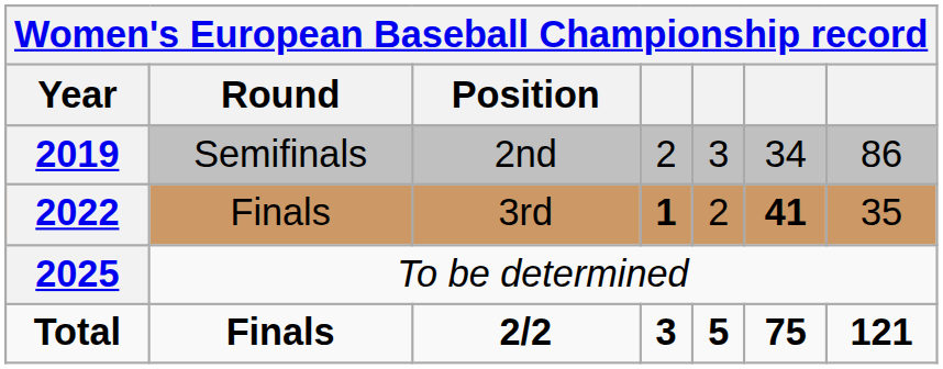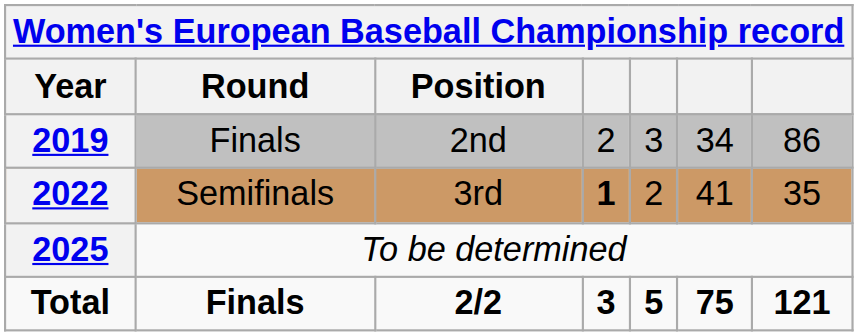 <table class="wikitable" style="text-align: center;">
 <tr>
 <th colspan=7><a href='#'>Women's European Baseball Championship record</a></th>
 </tr>
 <tr>
 <th>Year</th>
 <th>Round</th>
 <th>Position</th>
 <th></th>
 <th></th>
 <th></th>
 <th></th>
 </tr>
 <tr style="background:silver;">
 <th> <a href='#'>2019</a></th>
-<td>Semifinals</td>
+<td>Finals</td>
 <td> 2nd</td>
 <td>2</td>
 <td>3</td>
 <td>34</td>
 <td>86</td>
 </tr>
 <tr style="background:#CC9966;">
 <th> <a href='#'>2022</a></th>
-<td>Finals</td>
+<td>Semifinals</td>
 <td> 3rd</td>
 <td><strong>1</strong></td>
 <td>2</td>
-<td><strong>41</strong></td>
+<td>41</td>
 <td>35</td>
 </tr>
 <tr>
 <th> <a href='#'>2025</a></th>
 <td colspan=6 align=center><em>To be determined</em></td>
 </tr>
 <tr>
 <td><strong>Total</strong></td>
 <td><strong>Finals</strong></td>
 <td><strong>2/2</strong></td>
 <td><strong>3</strong></td>
 <td><strong>5</strong></td>
 <td><strong>75</strong></td>
 <td><strong>121</strong></td>
 </tr>
 </table>
